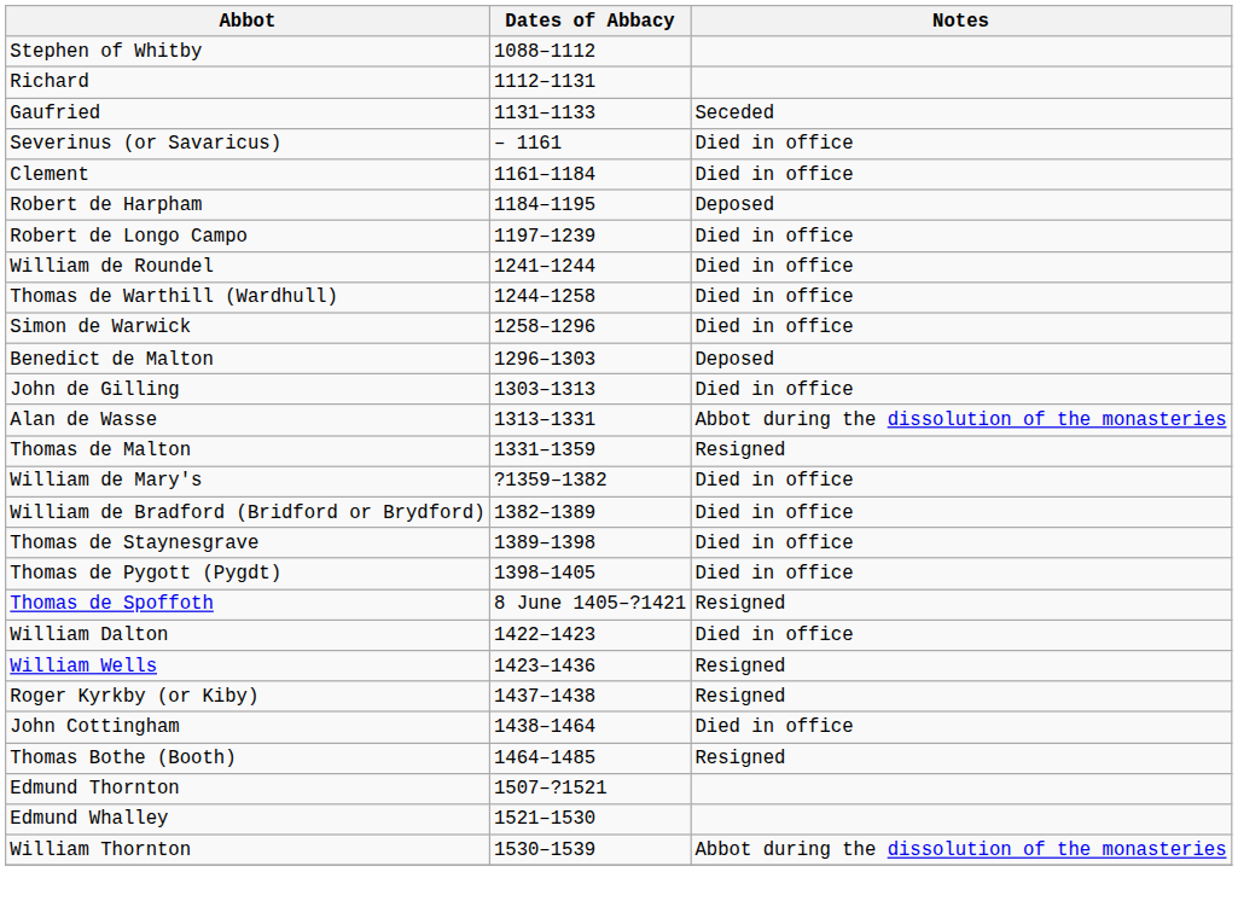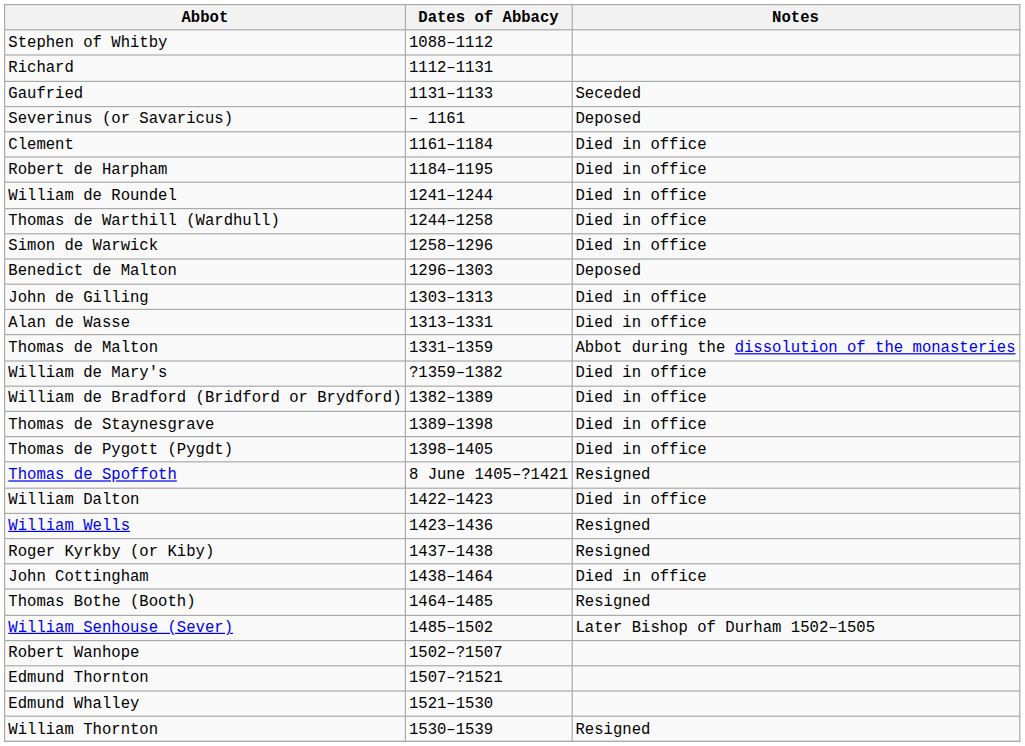 <table class="wikitable">
 <tr>
 <th>Abbot</th>
 <th>Dates of Abbacy</th>
 <th>Notes</th>
 </tr>
 <tr>
 <td>Stephen of Whitby</td>
 <td>1088–1112</td>
 <td></td>
 </tr>
 <tr>
 <td>Richard</td>
 <td>1112–1131</td>
 <td></td>
 </tr>
 <tr>
 <td>Gaufried</td>
 <td>1131–1133</td>
 <td>Seceded</td>
 </tr>
 <tr>
 <td>Severinus (or Savaricus)</td>
 <td>– 1161</td>
-<td>Died in office</td>
+<td>Deposed</td>
 </tr>
 <tr>
 <td>Clement</td>
 <td>1161–1184</td>
 <td>Died in office</td>
 </tr>
 <tr>
 <td>Robert de Harpham</td>
 <td>1184–1195</td>
-<td>Deposed</td>
-</tr>
-<tr>
-<td>Robert de Longo Campo</td>
-<td>1197–1239</td>
 <td>Died in office</td>
 </tr>
 <tr>
 <td>William de Roundel</td>
 <td>1241–1244</td>
 <td>Died in office</td>
 </tr>
 <tr>
 <td>Thomas de Warthill (Wardhull)</td>
 <td>1244–1258</td>
 <td>Died in office</td>
 </tr>
 <tr>
 <td>Simon de Warwick</td>
 <td>1258–1296</td>
 <td>Died in office</td>
 </tr>
 <tr>
 <td>Benedict de Malton</td>
 <td>1296–1303</td>
 <td>Deposed</td>
 </tr>
 <tr>
 <td>John de Gilling</td>
 <td>1303–1313</td>
 <td>Died in office</td>
 </tr>
 <tr>
 <td>Alan de Wasse</td>
 <td>1313–1331</td>
-<td>Abbot during the <a href='#'>dissolution of the monasteries</a></td>
+<td>Died in office</td>
 </tr>
 <tr>
 <td>Thomas de Malton</td>
 <td>1331–1359</td>
-<td>Resigned</td>
+<td>Abbot during the <a href='#'>dissolution of the monasteries</a></td>
 </tr>
 <tr>
 <td>William de Mary's</td>
 <td>?1359–1382</td>
 <td>Died in office</td>
 </tr>
 <tr>
 <td>William de Bradford (Bridford or Brydford)</td>
 <td>1382–1389</td>
 <td>Died in office</td>
 </tr>
 <tr>
 <td>Thomas de Staynesgrave</td>
 <td>1389–1398</td>
 <td>Died in office</td>
 </tr>
 <tr>
 <td>Thomas de Pygott (Pygdt)</td>
 <td>1398–1405</td>
 <td>Died in office</td>
 </tr>
 <tr>
 <td><a href='#'>Thomas de Spoffoth</a></td>
 <td>8 June 1405–?1421</td>
 <td>Resigned</td>
 </tr>
 <tr>
 <td>William Dalton</td>
 <td>1422–1423</td>
 <td>Died in office</td>
 </tr>
 <tr>
 <td><a href='#'>William Wells</a></td>
 <td>1423–1436</td>
 <td>Resigned</td>
 </tr>
 <tr>
 <td>Roger Kyrkby (or Kiby)</td>
 <td>1437–1438</td>
 <td>Resigned</td>
 </tr>
 <tr>
 <td>John Cottingham</td>
 <td>1438–1464</td>
 <td>Died in office</td>
 </tr>
 <tr>
 <td>Thomas Bothe (Booth)</td>
 <td>1464–1485</td>
 <td>Resigned</td>
 </tr>
 <tr>
+<td><a href='#'>William Senhouse (Sever)</a></td>
+<td>1485–1502</td>
+<td>Later Bishop of Durham 1502–1505</td>
+</tr>
+<tr>
+<td>Robert Wanhope</td>
+<td>1502–?1507</td>
+<td></td>
+</tr>
+<tr>
 <td>Edmund Thornton</td>
 <td>1507–?1521</td>
 <td></td>
 </tr>
 <tr>
 <td>Edmund Whalley</td>
 <td>1521–1530</td>
 <td></td>
 </tr>
 <tr>
 <td>William Thornton</td>
 <td>1530–1539</td>
-<td>Abbot during the <a href='#'>dissolution of the monasteries</a></td>
+<td>Resigned</td>
 </tr>
 <tr>
 </tr>
 </table>
